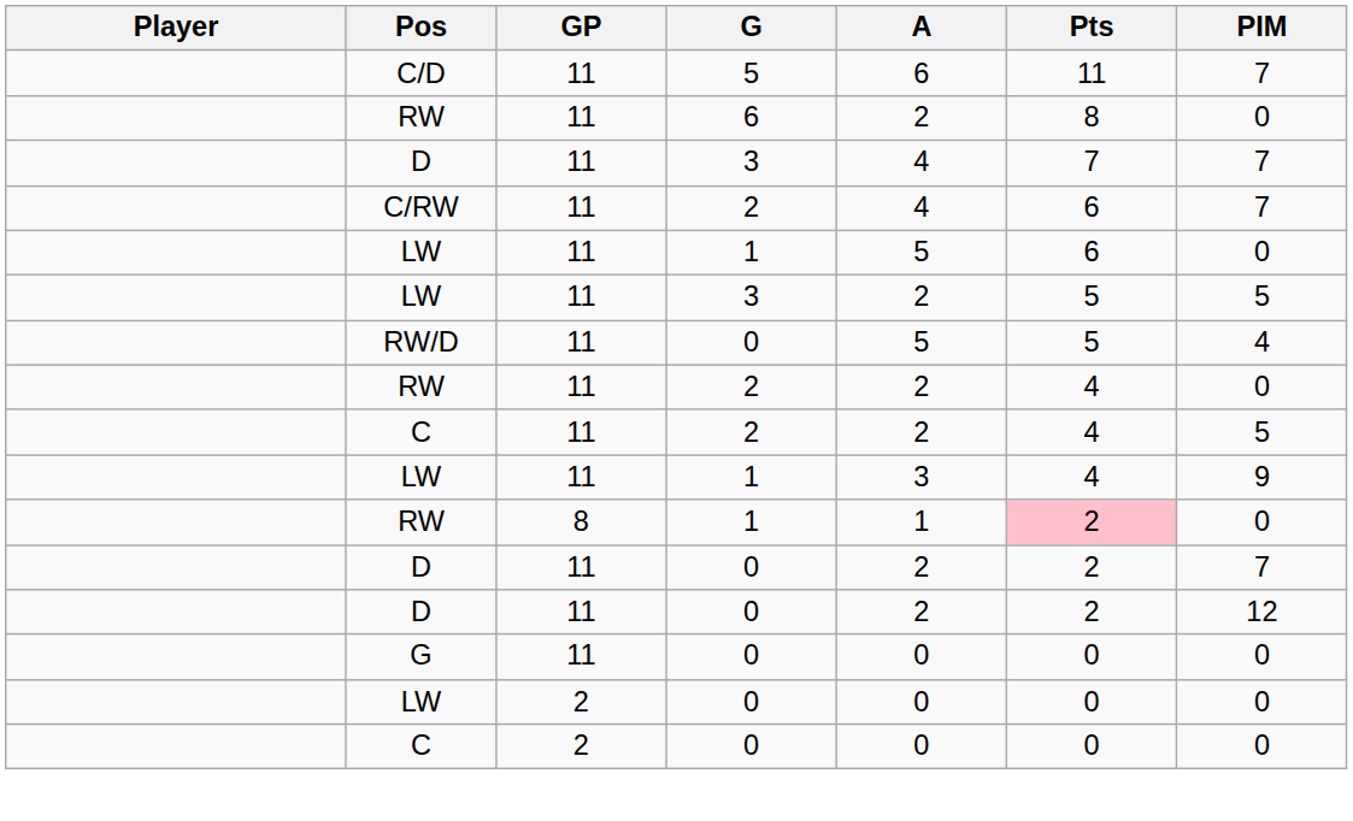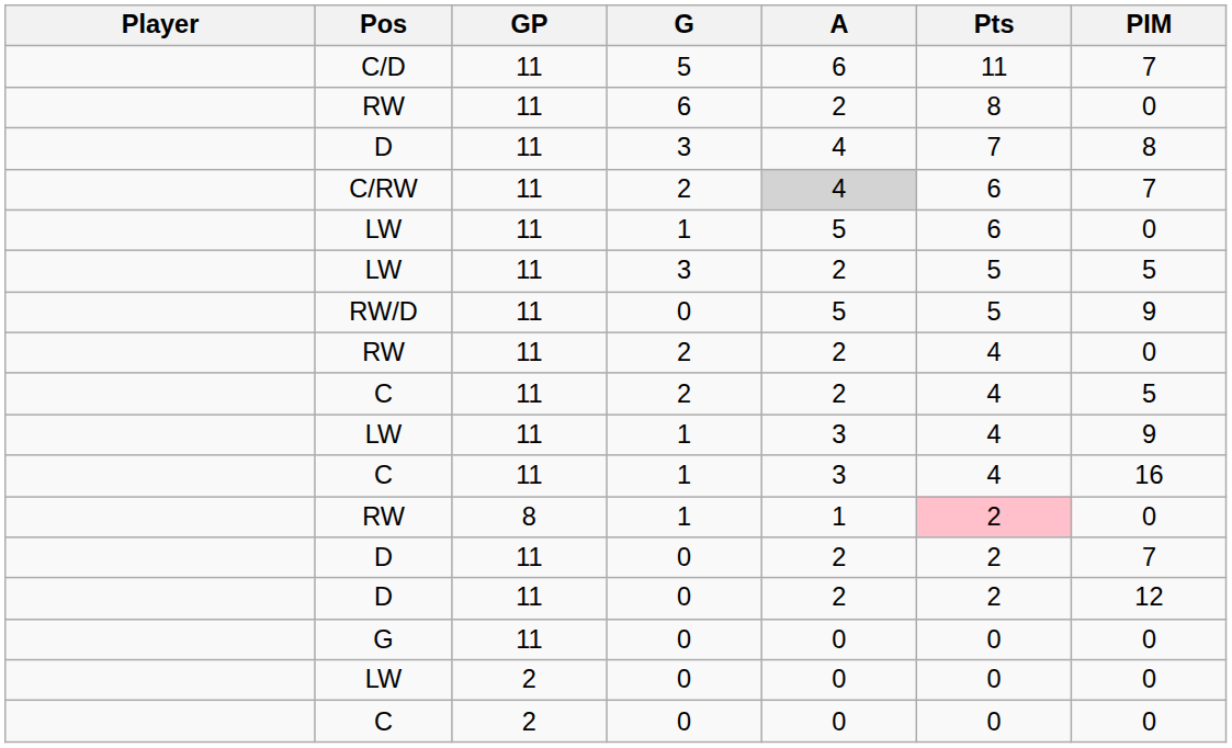 <table class="wikitable sortable" width="60%">
 <tr ALIGN="center">
 <th bgcolor="#DDDDFF" width="10%">Player</th>
 <th bgcolor="#DDDDFF" width="3%" title="Position">Pos</th>
 <th bgcolor="#DDDDFF" width="5%" title="Games played">GP</th>
 <th bgcolor="#DDDDFF" width="5%" title="Goals">G</th>
 <th bgcolor="#DDDDFF" width="5%" title="Assists">A</th>
 <th bgcolor="#DDDDFF" width="5%" title="Points">Pts</th>
 <th bgcolor="#DDDDFF" width="5%" title="Penalties in Minutes">PIM</th>
 </tr>
 <tr align="center">
 <td align="right"></td>
 <td>C/D</td>
 <td>11</td>
 <td>5</td>
 <td>6</td>
 <td>11</td>
 <td>7</td>
 </tr>
 <tr align="center">
 <td align="right"></td>
 <td>RW</td>
 <td>11</td>
 <td>6</td>
 <td>2</td>
 <td>8</td>
 <td>0</td>
 </tr>
 <tr align="center">
 <td align="right"></td>
 <td>D</td>
 <td>11</td>
 <td>3</td>
 <td>4</td>
 <td>7</td>
-<td>7</td>
+<td>8</td>
 </tr>
 <tr align="center">
 <td align="right"></td>
 <td>C/RW</td>
 <td>11</td>
 <td>2</td>
-<td>4</td>
+<td style="background: lightgrey;">4</td>
 <td>6</td>
 <td>7</td>
 </tr>
 <tr align="center">
 <td align="right"></td>
 <td>LW</td>
 <td>11</td>
 <td>1</td>
 <td>5</td>
 <td>6</td>
 <td>0</td>
 </tr>
 <tr align="center">
 <td align="right"></td>
 <td>LW</td>
 <td>11</td>
 <td>3</td>
 <td>2</td>
 <td>5</td>
 <td>5</td>
 </tr>
 <tr align="center">
 <td align="right"></td>
 <td>RW/D</td>
 <td>11</td>
 <td>0</td>
 <td>5</td>
 <td>5</td>
-<td>4</td>
+<td>9</td>
 </tr>
 <tr align="center">
 <td align="right"></td>
 <td>RW</td>
 <td>11</td>
 <td>2</td>
 <td>2</td>
 <td>4</td>
 <td>0</td>
 </tr>
 <tr align="center">
 <td align="right"></td>
 <td>C</td>
 <td>11</td>
 <td>2</td>
 <td>2</td>
 <td>4</td>
 <td>5</td>
 </tr>
 <tr align="center">
 <td align="right"></td>
 <td>LW</td>
 <td>11</td>
 <td>1</td>
 <td>3</td>
 <td>4</td>
 <td>9</td>
+</tr>
+<tr align="center">
+<td align="right"></td>
+<td>C</td>
+<td>11</td>
+<td>1</td>
+<td>3</td>
+<td>4</td>
+<td>16</td>
 </tr>
 <tr align="center">
 <td align="right"></td>
 <td>RW</td>
 <td>8</td>
 <td>1</td>
 <td>1</td>
 <td style="background: pink;">2</td>
 <td>0</td>
 </tr>
 <tr align="center">
 <td align="right"></td>
 <td>D</td>
 <td>11</td>
 <td>0</td>
 <td>2</td>
 <td>2</td>
 <td>7</td>
 </tr>
 <tr align="center">
 <td align="right"></td>
 <td>D</td>
 <td>11</td>
 <td>0</td>
 <td>2</td>
 <td>2</td>
 <td>12</td>
 </tr>
 <tr align="center">
 <td align="right"></td>
 <td>G</td>
 <td>11</td>
 <td>0</td>
 <td>0</td>
 <td>0</td>
 <td>0</td>
 </tr>
 <tr align="center">
 <td align="right"></td>
 <td>LW</td>
 <td>2</td>
 <td>0</td>
 <td>0</td>
 <td>0</td>
 <td>0</td>
 </tr>
 <tr align="center">
 <td align="right"></td>
 <td>C</td>
 <td>2</td>
 <td>0</td>
 <td>0</td>
 <td>0</td>
 <td>0</td>
 </tr>
 </table>
